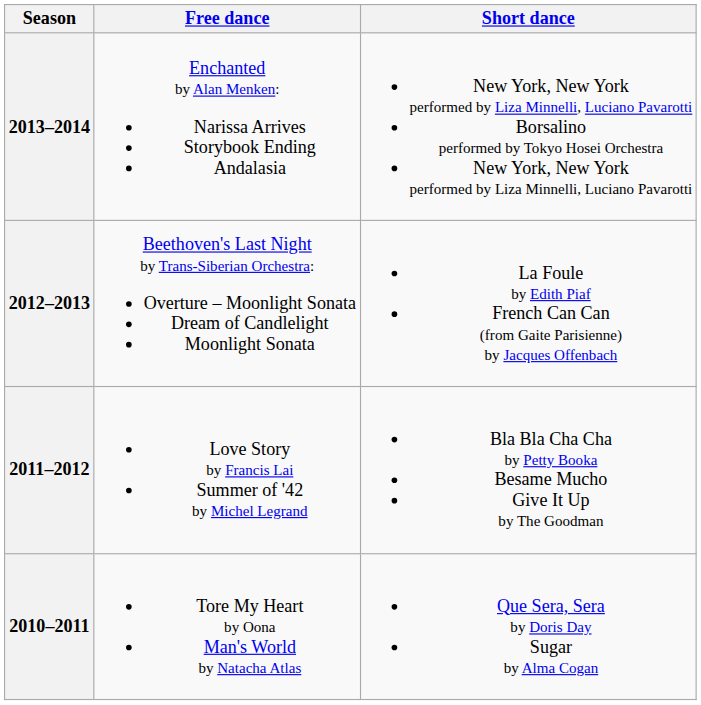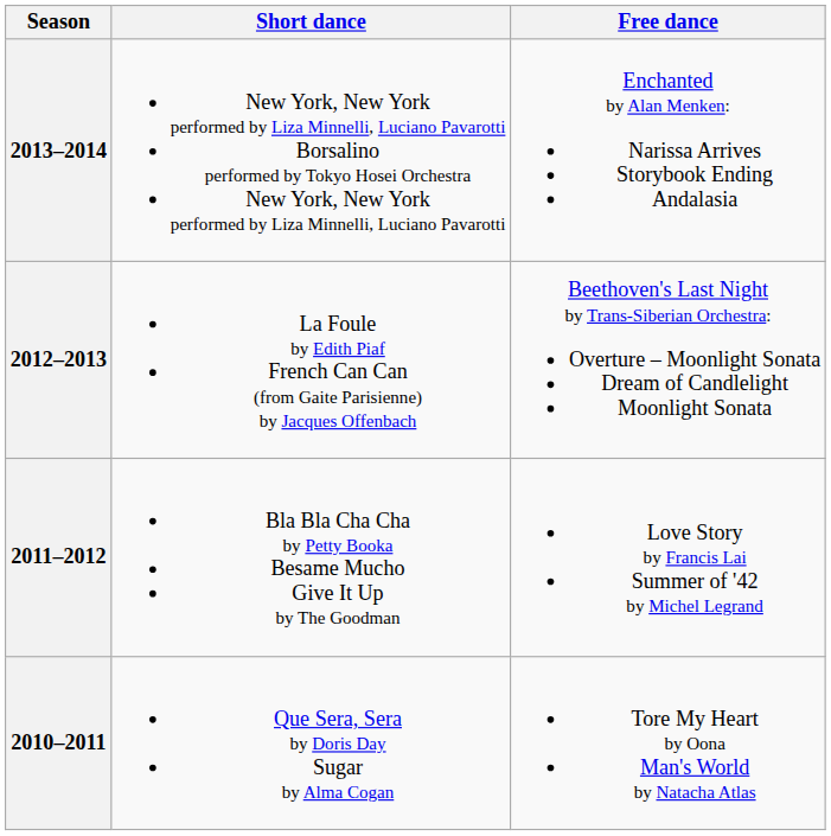 <table class="wikitable" style="text-align:center">
 <tr>
 <th>Season</th>
+<th><a href='#'>Short dance</a></th>
 <th><a href='#'>Free dance</a></th>
-<th><a href='#'>Short dance</a></th>
 </tr>
 <tr>
 <th>2013–2014 <br> </th>
+<td><br><ul><li>New York, New York <br><small> performed by <a href='#'>Liza Minnelli</a>, <a href='#'>Luciano Pavarotti</a> </small></li><li>Borsalino <br><small> performed by Tokyo Hosei Orchestra </small></li><li>New York, New York <br><small> performed by Liza Minnelli, Luciano Pavarotti </small></li></ul></td>
 <td><a href='#'>Enchanted</a> <br><small> by <a href='#'>Alan Menken</a>: </small><br><ul><li>Narissa Arrives</li><li>Storybook Ending</li><li>Andalasia</li></ul></td>
-<td><br><ul><li>New York, New York <br><small> performed by <a href='#'>Liza Minnelli</a>, <a href='#'>Luciano Pavarotti</a> </small></li><li>Borsalino <br><small> performed by Tokyo Hosei Orchestra </small></li><li>New York, New York <br><small> performed by Liza Minnelli, Luciano Pavarotti </small></li></ul></td>
 </tr>
 <tr>
 <th>2012–2013 <br> </th>
+<td><br><ul><li>La Foule <br><small> by <a href='#'>Edith Piaf</a> </small></li><li>French Can Can <br><small> (from Gaite Parisienne) <br> by <a href='#'>Jacques Offenbach</a> </small></li></ul></td>
 <td><a href='#'>Beethoven's Last Night</a> <br><small> by <a href='#'>Trans-Siberian Orchestra</a>: </small><br><ul><li>Overture – Moonlight Sonata</li><li>Dream of Candlelight</li><li>Moonlight Sonata</li></ul></td>
-<td><br><ul><li>La Foule <br><small> by <a href='#'>Edith Piaf</a> </small></li><li>French Can Can <br><small> (from Gaite Parisienne) <br> by <a href='#'>Jacques Offenbach</a> </small></li></ul></td>
 </tr>
 <tr>
 <th>2011–2012 <br> </th>
+<td><br><ul><li>Bla Bla Cha Cha <br><small> by <a href='#'>Petty Booka</a> </small></li><li>Besame Mucho</li><li>Give It Up <br><small> by The Goodman </small></li></ul></td>
 <td><br><ul><li>Love Story <br><small> by <a href='#'>Francis Lai</a> </small></li><li>Summer of '42 <br><small> by <a href='#'>Michel Legrand</a> </small></li></ul></td>
-<td><br><ul><li>Bla Bla Cha Cha <br><small> by <a href='#'>Petty Booka</a> </small></li><li>Besame Mucho</li><li>Give It Up <br><small> by The Goodman </small></li></ul></td>
 </tr>
 <tr>
 <th>2010–2011 <br> </th>
+<td><br><ul><li><a href='#'>Que Sera, Sera</a> <br><small> by <a href='#'>Doris Day</a> </small></li><li>Sugar <br><small> by <a href='#'>Alma Cogan</a> </small></li></ul></td>
 <td><br><ul><li>Tore My Heart <br><small> by Oona </small></li><li><a href='#'>Man's World</a> <br><small> by <a href='#'>Natacha Atlas</a> </small></li></ul></td>
-<td><br><ul><li><a href='#'>Que Sera, Sera</a> <br><small> by <a href='#'>Doris Day</a> </small></li><li>Sugar <br><small> by <a href='#'>Alma Cogan</a> </small></li></ul></td>
 </tr>
 </table>
